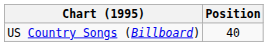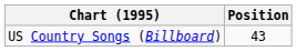 <table class="wikitable sortable">
 <tr>
 <th scope="col">Chart (1995)</th>
 <th scope="col">Position</th>
 </tr>
 <tr>
 <td>US <a href='#'>Country Songs</a> (<em><a href='#'>Billboard</a></em>)</td>
-<td align="center">40</td>
+<td align="center">43</td>
 </tr>
 </table>
